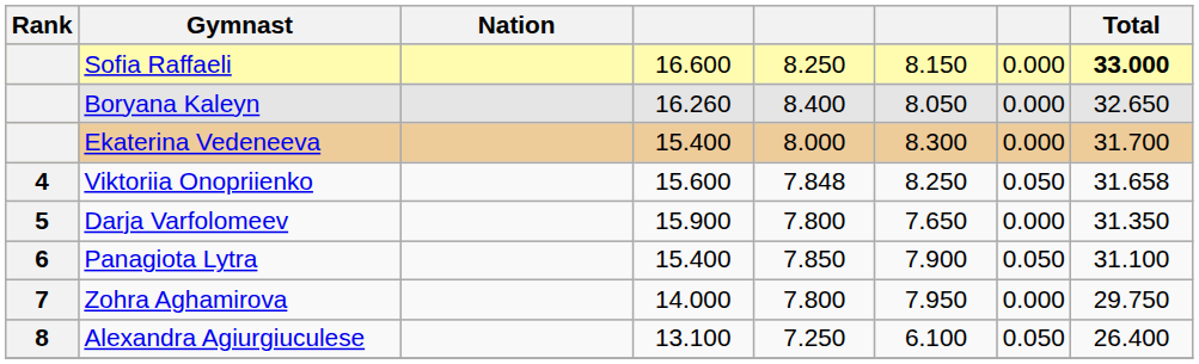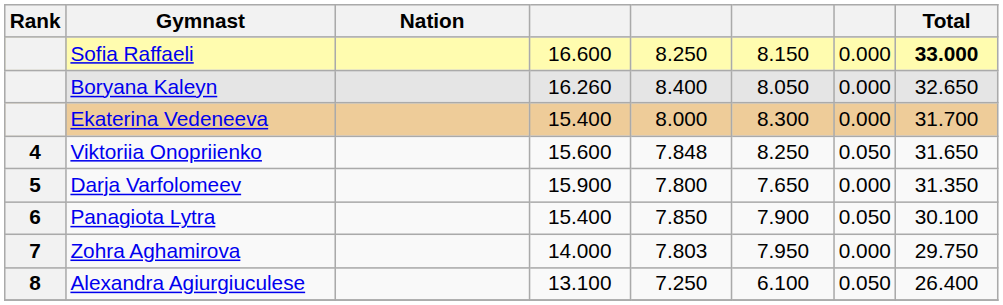 <table class="wikitable sortable" style="text-align:center; font-size:85%">
 <tr>
 <th scope="col" style="width:20px;">Rank</th>
 <th scope="col" style="width:170px;">Gymnast</th>
 <th scope="col" style="width:120px;">Nation</th>
 <th scope="col" style="width:60px;"></th>
 <th scope="col" style="width:60px;"></th>
 <th scope="col" style="width:60px;"></th>
 <th scope="col" style="width:30px;"></th>
 <th scope="col" style="width:60px;">Total</th>
 </tr>
 <tr bgcolor="fffcaf">
 <th scope="row"></th>
 <td align="left"><a href='#'>Sofia Raffaeli</a></td>
 <td style="text-align:left;"></td>
 <td>16.600</td>
 <td>8.250</td>
 <td>8.150</td>
 <td>0.000</td>
 <td><strong>33.000</strong></td>
 </tr>
 <tr bgcolor="e5e5e5">
 <th scope="row"></th>
 <td align="left"><a href='#'>Boryana Kaleyn</a></td>
 <td style="text-align:left;"></td>
 <td>16.260</td>
 <td>8.400</td>
 <td>8.050</td>
 <td>0.000</td>
 <td>32.650</td>
 </tr>
 <tr bgcolor="eecc99">
 <th scope="row"></th>
 <td align="left"><a href='#'>Ekaterina Vedeneeva</a></td>
 <td style="text-align:left;"></td>
 <td>15.400</td>
 <td>8.000</td>
 <td>8.300</td>
 <td>0.000</td>
 <td>31.700</td>
 </tr>
 <tr>
 <th scope="row">4</th>
 <td align="left"><a href='#'>Viktoriia Onopriienko</a></td>
 <td style="text-align:left;"></td>
 <td>15.600</td>
 <td>7.848</td>
 <td>8.250</td>
 <td>0.050</td>
-<td>31.658</td>
+<td>31.650</td>
 </tr>
 <tr>
 <th scope="row">5</th>
 <td align="left"><a href='#'>Darja Varfolomeev</a></td>
 <td style="text-align:left;"></td>
 <td>15.900</td>
 <td>7.800</td>
 <td>7.650</td>
 <td>0.000</td>
 <td>31.350</td>
 </tr>
 <tr>
 <th scope="row">6</th>
 <td align="left"><a href='#'>Panagiota Lytra</a></td>
 <td style="text-align:left;"></td>
 <td>15.400</td>
 <td>7.850</td>
 <td>7.900</td>
 <td>0.050</td>
-<td>31.100</td>
+<td>30.100</td>
 </tr>
 <tr>
 <th scope="row">7</th>
 <td align="left"><a href='#'>Zohra Aghamirova</a></td>
 <td style="text-align:left;"></td>
 <td>14.000</td>
-<td>7.800</td>
+<td>7.803</td>
 <td>7.950</td>
 <td>0.000</td>
 <td>29.750</td>
 </tr>
 <tr>
 <th scope="row">8</th>
 <td align="left"><a href='#'>Alexandra Agiurgiuculese</a></td>
 <td style="text-align:left;"></td>
 <td>13.100</td>
 <td>7.250</td>
 <td>6.100</td>
 <td>0.050</td>
 <td>26.400</td>
 </tr>
 <tr>
 </tr>
 </table>
